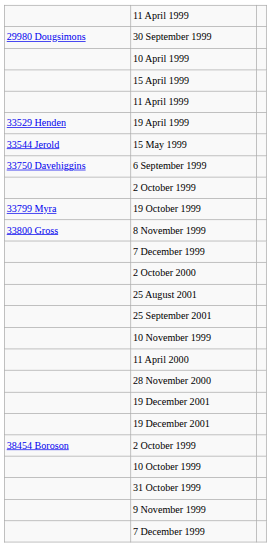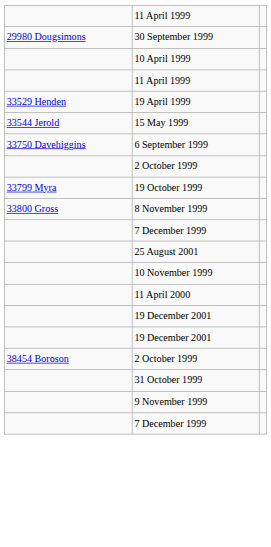 <table class="wikitable" style="font-size: 89%; float: left; width: 26em; margin-right: 1em; line-height: 1.65em">
 <tr>
 <td></td>
 <td>11 April 1999</td>
 <td><small></small></td>
 </tr>
 <tr>
 <td><a href='#'>29980 Dougsimons</a></td>
 <td>30 September 1999</td>
 <td><small></small></td>
 </tr>
 <tr>
 <td></td>
 <td>10 April 1999</td>
-<td><small></small></td>
-</tr>
-<tr>
-<td></td>
-<td>15 April 1999</td>
 <td><small></small></td>
 </tr>
 <tr>
 <td></td>
 <td>11 April 1999</td>
 <td><small></small></td>
 </tr>
 <tr>
 <td><a href='#'>33529 Henden</a></td>
 <td>19 April 1999</td>
 <td><small></small></td>
 </tr>
 <tr>
 <td><a href='#'>33544 Jerold</a></td>
 <td>15 May 1999</td>
 <td><small></small></td>
 </tr>
 <tr>
 <td><a href='#'>33750 Davehiggins</a></td>
 <td>6 September 1999</td>
 <td><small></small></td>
 </tr>
 <tr>
 <td></td>
 <td>2 October 1999</td>
 <td><small></small></td>
 </tr>
 <tr>
 <td><a href='#'>33799 Myra</a></td>
 <td>19 October 1999</td>
 <td><small></small></td>
 </tr>
 <tr>
 <td><a href='#'>33800 Gross</a></td>
 <td>8 November 1999</td>
 <td><small></small></td>
 </tr>
 <tr>
 <td></td>
 <td>7 December 1999</td>
 <td><small></small></td>
 </tr>
 <tr>
 <td></td>
-<td>2 October 2000</td>
-<td><small></small></td>
-</tr>
-<tr>
-<td></td>
 <td>25 August 2001</td>
 <td><small></small></td>
-</tr>
-<tr>
-<td></td>
-<td>25 September 2001</td>
-<td><small></small> </td>
 </tr>
 <tr>
 <td></td>
 <td>10 November 1999</td>
 <td><small></small></td>
 </tr>
 <tr>
 <td></td>
 <td>11 April 2000</td>
-<td><small></small></td>
-</tr>
-<tr>
-<td></td>
-<td>28 November 2000</td>
 <td><small></small></td>
 </tr>
 <tr>
 <td></td>
 <td>19 December 2001</td>
 <td><small></small></td>
 </tr>
 <tr>
 <td></td>
 <td>19 December 2001</td>
 <td><small></small></td>
 </tr>
 <tr>
 <td><a href='#'>38454 Boroson</a></td>
 <td>2 October 1999</td>
 <td><small></small></td>
 </tr>
 <tr>
 <td></td>
-<td>10 October 1999</td>
-<td><small></small></td>
-</tr>
-<tr>
-<td></td>
 <td>31 October 1999</td>
 <td><small></small></td>
 </tr>
 <tr>
 <td></td>
 <td>9 November 1999</td>
 <td><small></small></td>
 </tr>
 <tr>
 <td></td>
 <td>7 December 1999</td>
 <td><small></small></td>
 </tr>
 </table>
